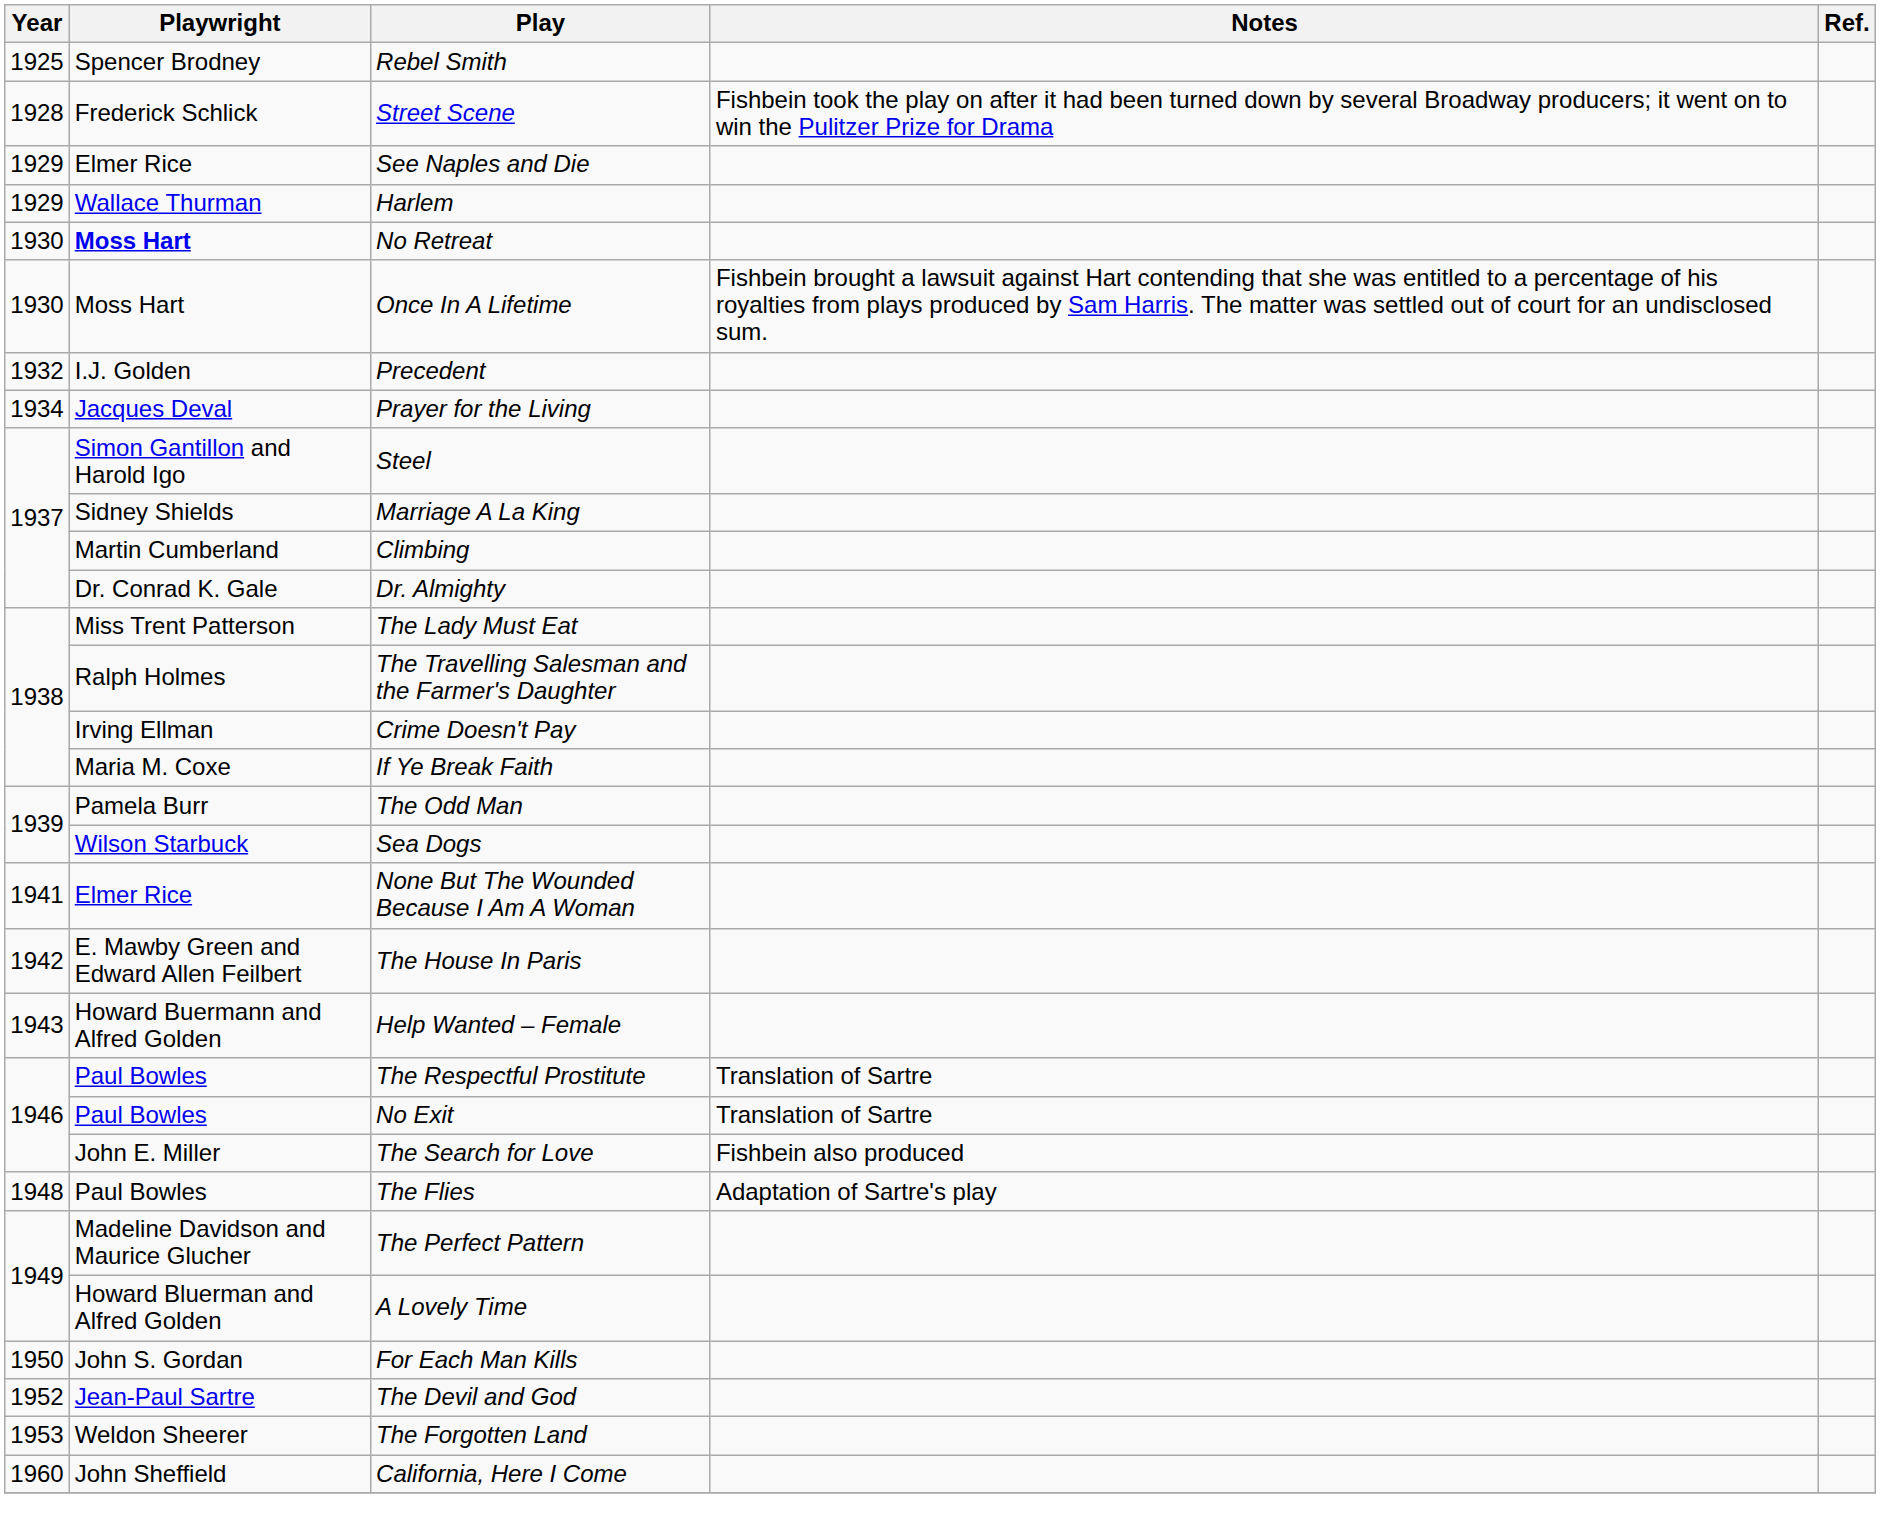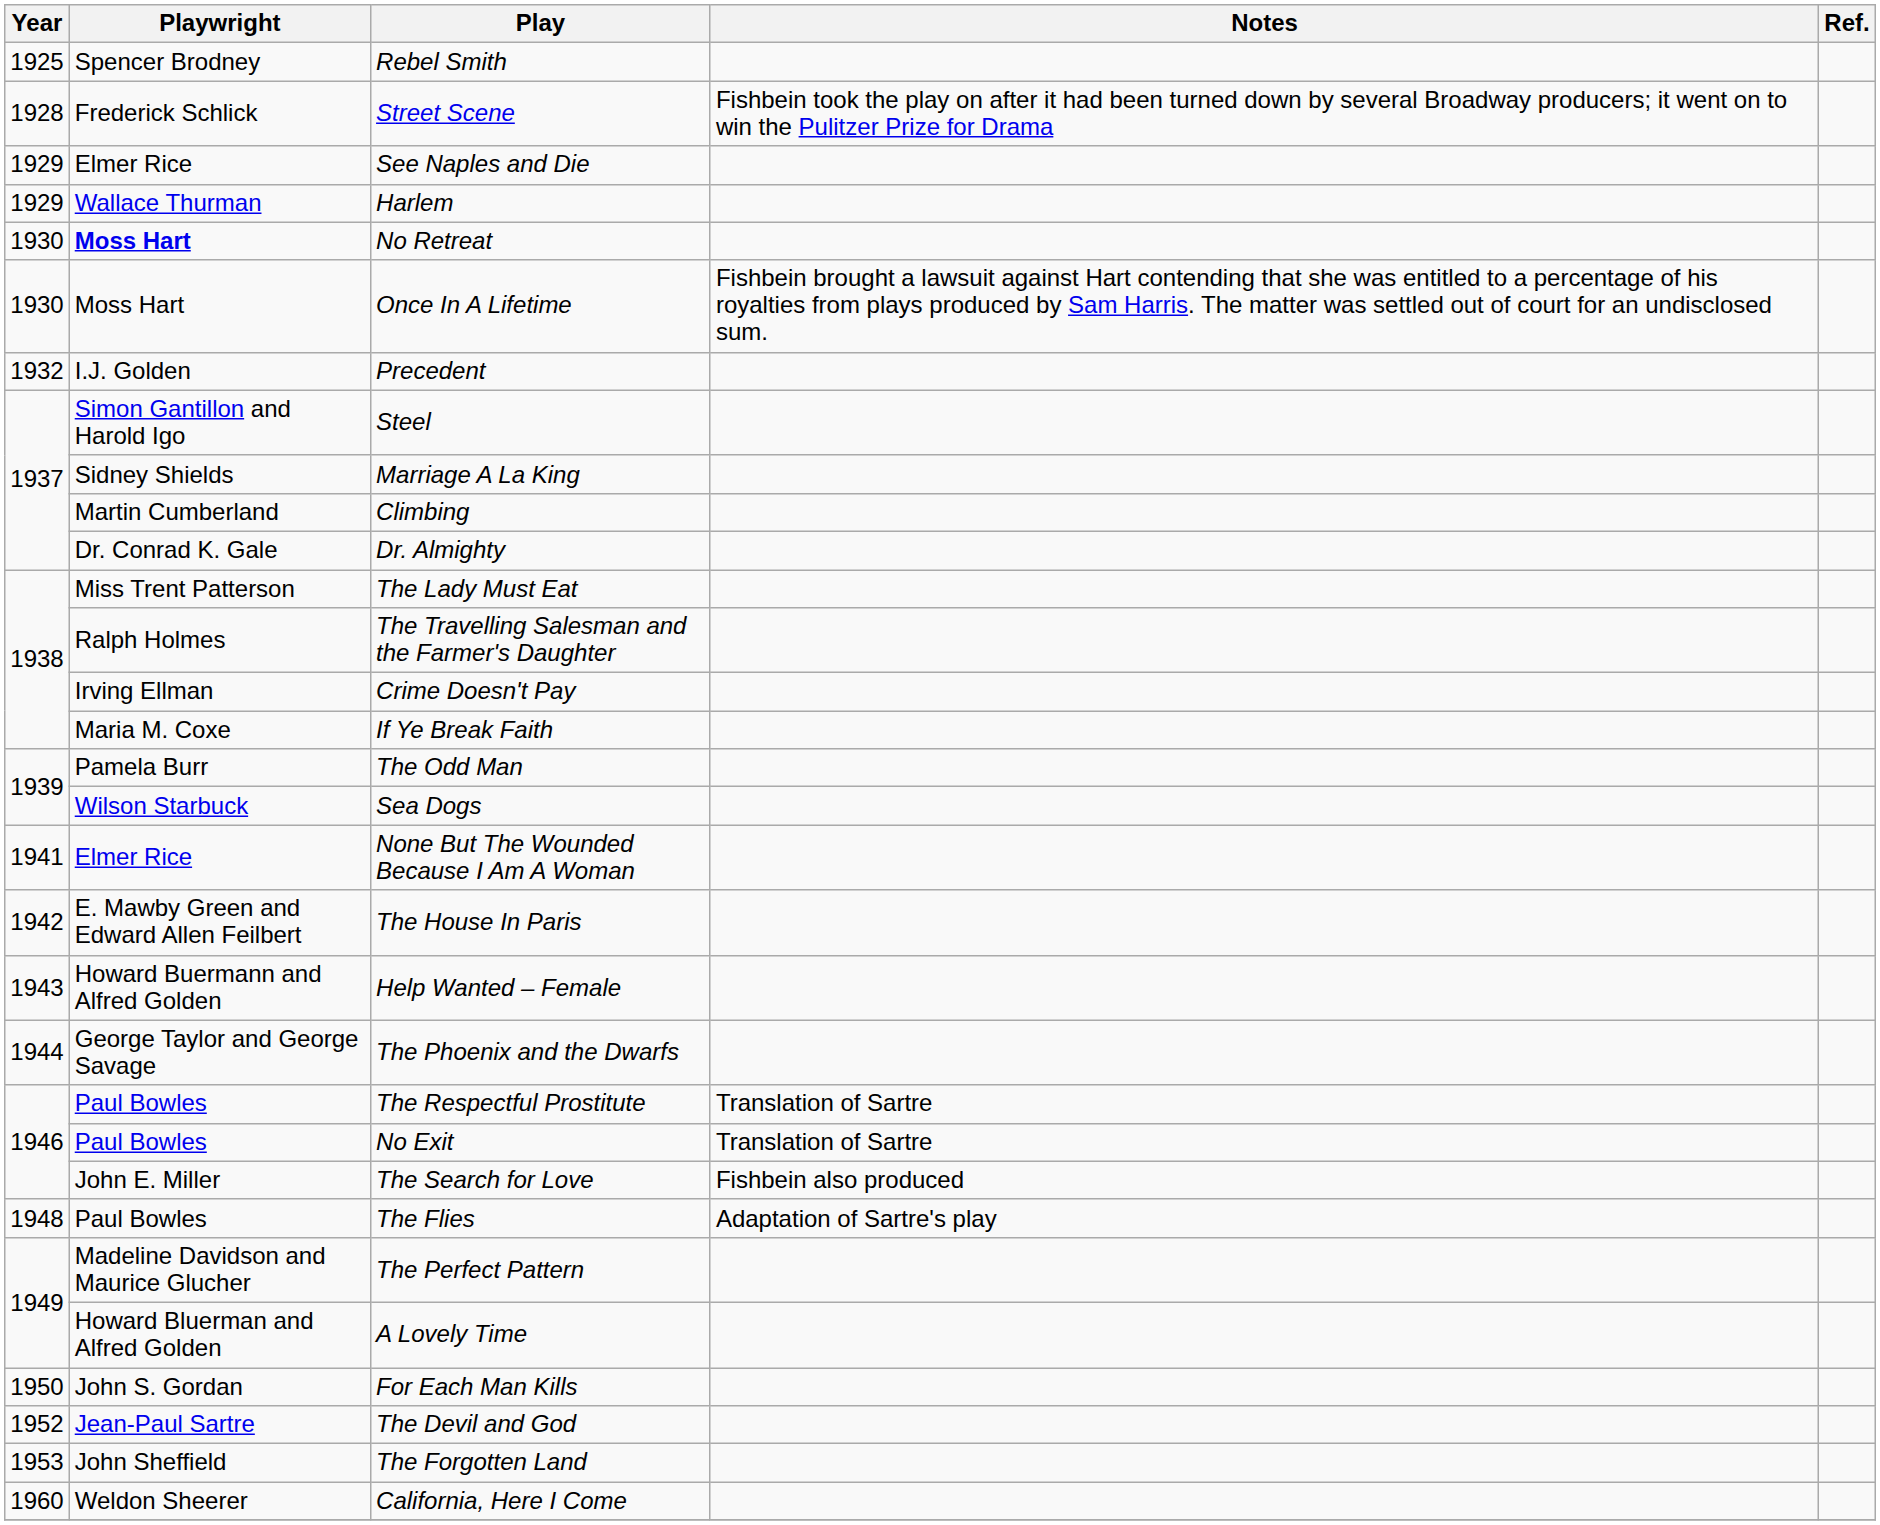 <table class="wikitable sortable" style=text-align:left>
 <tr>
 <th scope="col">Year</th>
 <th scope="col">Playwright</th>
 <th scope="col">Play</th>
 <th scope="col">Notes</th>
 <th scope="col">Ref.</th>
 </tr>
 <tr>
 <td>1925</td>
 <td>Spencer Brodney</td>
 <td><em>Rebel Smith</em></td>
 <td></td>
 <td></td>
 </tr>
 <tr>
 <td>1928</td>
 <td>Frederick Schlick</td>
 <td><em><a href='#'>Street Scene</a></em></td>
 <td>Fishbein took the play on after it had been turned down by several Broadway producers; it went on to win the <a href='#'>Pulitzer Prize for Drama</a></td>
 <td></td>
 </tr>
 <tr>
 <td>1929</td>
 <td>Elmer Rice</td>
 <td><em>See Naples and Die</em></td>
 <td></td>
 <td></td>
 </tr>
 <tr>
 <td>1929</td>
 <td><a href='#'>Wallace Thurman</a></td>
 <td><em>Harlem</em></td>
 <td></td>
 <td></td>
 </tr>
 <tr>
 <td>1930</td>
 <td><strong><a href='#'>Moss Hart</a></strong></td>
 <td><em>No Retreat</em></td>
 <td></td>
 <td></td>
 </tr>
 <tr>
 <td>1930</td>
 <td>Moss Hart</td>
 <td><em>Once In A Lifetime</em></td>
 <td>Fishbein brought a lawsuit against Hart contending that she was entitled to a percentage of his royalties from plays produced by <a href='#'>Sam Harris</a>. The matter was settled out of court for an undisclosed sum.</td>
 <td></td>
 </tr>
 <tr>
 <td>1932</td>
 <td>I.J. Golden</td>
 <td><em>Precedent</em></td>
-<td></td>
-<td></td>
-</tr>
-<tr>
-<td>1934</td>
-<td><a href='#'>Jacques Deval</a></td>
-<td><em>Prayer for the Living</em></td>
 <td></td>
 <td></td>
 </tr>
 <tr>
 <td rowspan="4">1937</td>
 <td><a href='#'>Simon Gantillon</a> and Harold Igo</td>
 <td><em>Steel</em></td>
 <td></td>
 <td></td>
 </tr>
 <tr>
 <td>Sidney Shields</td>
 <td><em>Marriage A La King</em></td>
 <td></td>
 <td></td>
 </tr>
 <tr>
 <td>Martin Cumberland</td>
 <td><em>Climbing</em></td>
 <td></td>
 <td></td>
 </tr>
 <tr>
 <td>Dr. Conrad K. Gale</td>
 <td><em>Dr. Almighty</em></td>
 <td></td>
 <td></td>
 </tr>
 <tr>
 <td rowspan="4">1938</td>
 <td>Miss Trent Patterson</td>
 <td><em>The Lady Must Eat</em></td>
 <td></td>
 <td></td>
 </tr>
 <tr>
 <td>Ralph Holmes</td>
 <td><em>The Travelling Salesman and the Farmer's Daughter</em></td>
 <td></td>
 <td></td>
 </tr>
 <tr>
 <td>Irving Ellman</td>
 <td><em>Crime Doesn't Pay</em></td>
 <td></td>
 <td></td>
 </tr>
 <tr>
 <td>Maria M. Coxe</td>
 <td><em>If Ye Break Faith</em></td>
 <td></td>
 <td></td>
 </tr>
 <tr>
 <td rowspan="2">1939</td>
 <td>Pamela Burr</td>
 <td><em>The Odd Man</em></td>
 <td></td>
 <td></td>
 </tr>
 <tr>
 <td><a href='#'>Wilson Starbuck</a></td>
 <td><em>Sea Dogs</em></td>
 <td></td>
 <td></td>
 </tr>
 <tr>
 <td>1941</td>
 <td><a href='#'>Elmer Rice</a></td>
 <td><em>None But The Wounded</em><br><em>Because I Am A Woman</em></td>
 <td></td>
 <td></td>
 </tr>
 <tr>
 <td>1942</td>
 <td>E. Mawby Green and Edward Allen Feilbert</td>
 <td><em>The House In Paris</em></td>
 <td></td>
 <td></td>
 </tr>
 <tr>
 <td>1943</td>
 <td>Howard Buermann and Alfred Golden</td>
 <td><em>Help Wanted – Female</em></td>
 <td></td>
 <td></td>
 </tr>
 <tr>
+<td>1944</td>
+<td>George Taylor and George Savage</td>
+<td><em>The Phoenix and the Dwarfs</em></td>
+<td></td>
+<td></td>
+</tr>
+<tr>
 <td rowspan="3">1946</td>
 <td><a href='#'>Paul Bowles</a></td>
 <td><em>The Respectful Prostitute</em></td>
 <td>Translation of Sartre</td>
 <td></td>
 </tr>
 <tr>
 <td><a href='#'>Paul Bowles</a></td>
 <td><em>No Exit</em></td>
 <td>Translation of Sartre</td>
 <td></td>
 </tr>
 <tr>
 <td>John E. Miller</td>
 <td><em>The Search for Love</em></td>
 <td>Fishbein also produced</td>
 <td></td>
 </tr>
 <tr>
 <td>1948</td>
 <td>Paul Bowles</td>
 <td><em>The Flies</em></td>
 <td>Adaptation of Sartre's play</td>
 <td></td>
 </tr>
 <tr>
 <td rowspan="2">1949</td>
 <td>Madeline Davidson and Maurice Glucher</td>
 <td><em>The Perfect Pattern</em></td>
 <td></td>
 <td></td>
 </tr>
 <tr>
 <td>Howard Bluerman and Alfred Golden</td>
 <td><em>A Lovely Time</em></td>
 <td></td>
 <td></td>
 </tr>
 <tr>
 <td>1950</td>
 <td>John S. Gordan</td>
 <td><em>For Each Man Kills</em></td>
 <td></td>
 <td></td>
 </tr>
 <tr>
 <td>1952</td>
 <td><a href='#'>Jean-Paul Sartre</a></td>
 <td><em>The Devil and God</em></td>
 <td></td>
 <td></td>
 </tr>
 <tr>
 <td>1953</td>
-<td>Weldon Sheerer</td>
+<td>John Sheffield</td>
 <td><em>The Forgotten Land</em></td>
 <td></td>
 <td></td>
 </tr>
 <tr>
 <td>1960</td>
-<td>John Sheffield</td>
+<td>Weldon Sheerer</td>
 <td><em>California, Here I Come</em></td>
 <td></td>
 <td></td>
 </tr>
 <tr>
 </tr>
 </table>
